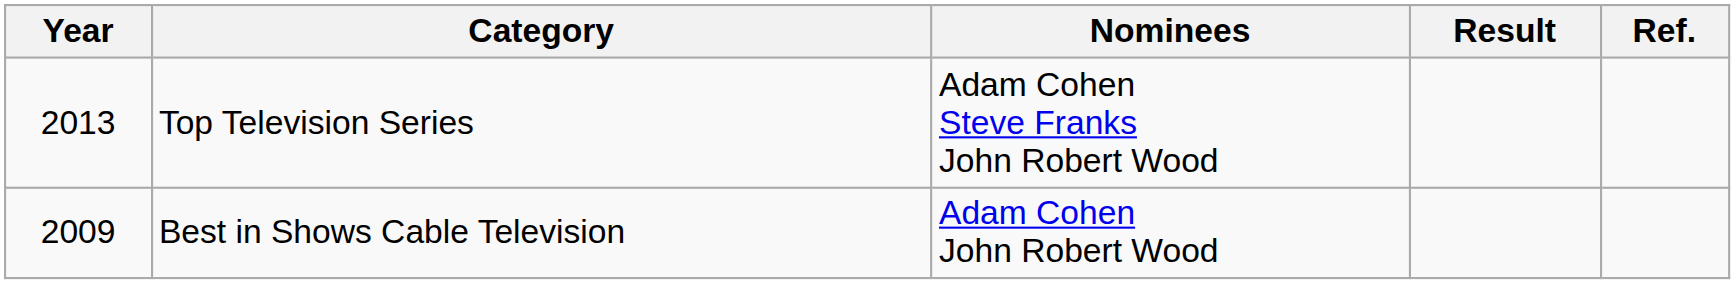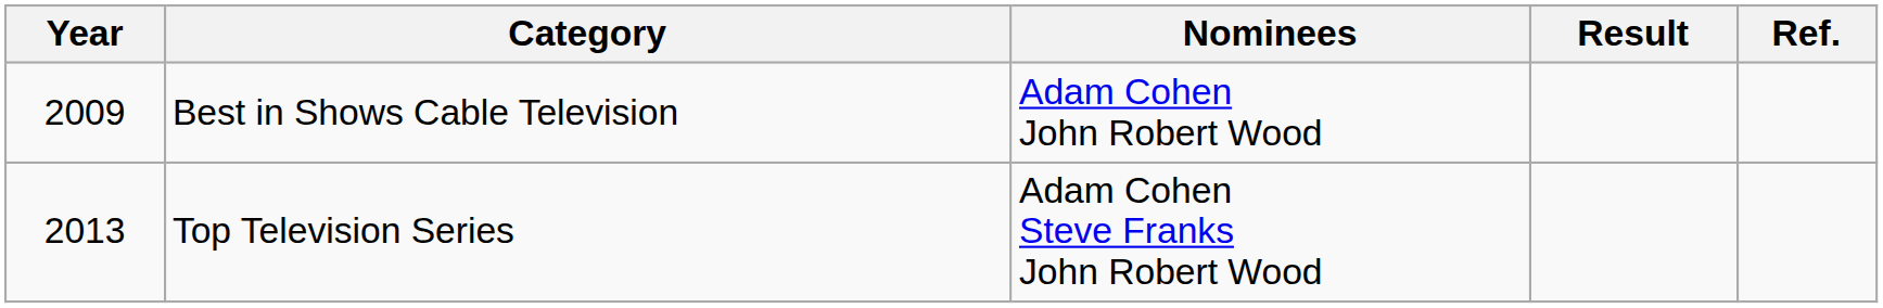 <table class="wikitable plainrowheaders" style="width:65%;">
 <tr>
 <th scope="col">Year</th>
 <th scope="col">Category</th>
 <th scope="col">Nominees</th>
 <th scope="col">Result</th>
 <th scope="col">Ref.</th>
 </tr>
 <tr>
+<td style="text-align:center;">2009</td>
+<td>Best in Shows  Cable Television</td>
+<td><a href='#'>Adam Cohen</a><br>John Robert Wood</td>
+<td></td>
+<td style="text-align:center;"></td>
+</tr>
+<tr>
 <td style="text-align:center;">2013</td>
 <td>Top Television Series</td>
 <td>Adam Cohen<br><a href='#'>Steve Franks</a><br>John Robert Wood</td>
 <td></td>
 <td style="text-align:center;"></td>
 </tr>
-<tr>
-<td style="text-align:center;">2009</td>
-<td>Best in Shows  Cable Television</td>
-<td><a href='#'>Adam Cohen</a><br>John Robert Wood</td>
-<td></td>
-<td style="text-align:center;"></td>
-</tr>
 </table>
